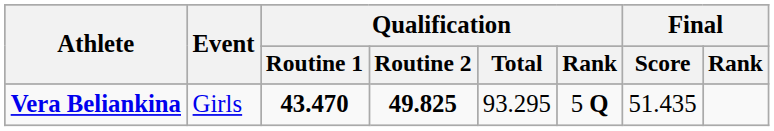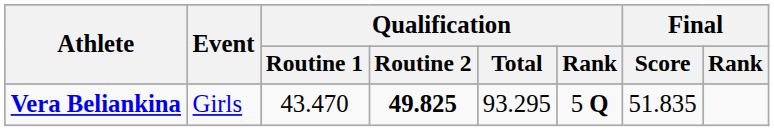 <table class="wikitable" style="text-align:center;font-size:90%">
 <tr>
 <th rowspan=2>Athlete</th>
 <th rowspan=2>Event</th>
 <th colspan=4>Qualification</th>
 <th colspan=2>Final</th>
 </tr>
 <tr style="font-size:95%">
 <th>Routine 1</th>
 <th>Routine 2</th>
 <th>Total</th>
 <th>Rank</th>
 <th>Score</th>
 <th>Rank</th>
 </tr>
 <tr>
 <td align=left><strong><a href='#'>Vera Beliankina</a></strong></td>
 <td align=left><a href='#'>Girls</a></td>
-<td><strong>43.470</strong></td>
+<td>43.470</td>
 <td><strong>49.825</strong></td>
 <td>93.295</td>
 <td>5 <strong>Q</strong></td>
-<td>51.435</td>
+<td>51.835</td>
 <td></td>
 </tr>
 </table>
